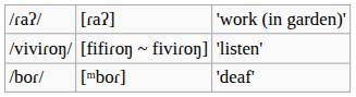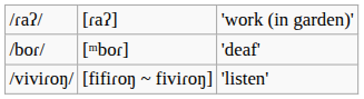 <table class="wikitable">
 <tr>
 <td>/ɾaʔ/</td>
 <td>[ɾaʔ]</td>
 <td>'work (in garden)'</td>
 </tr>
 <tr>
+<td>/boɾ/</td>
+<td>[ᵐboɾ]</td>
+<td>'deaf'</td>
+</tr>
+<tr>
 <td>/viviɾoŋ/</td>
 <td>[fifiɾoŋ ~ fiviɾoŋ]</td>
 <td>'listen'</td>
 </tr>
-<tr>
-<td>/boɾ/</td>
-<td>[ᵐboɾ]</td>
-<td>'deaf'</td>
-</tr>
 </table>
